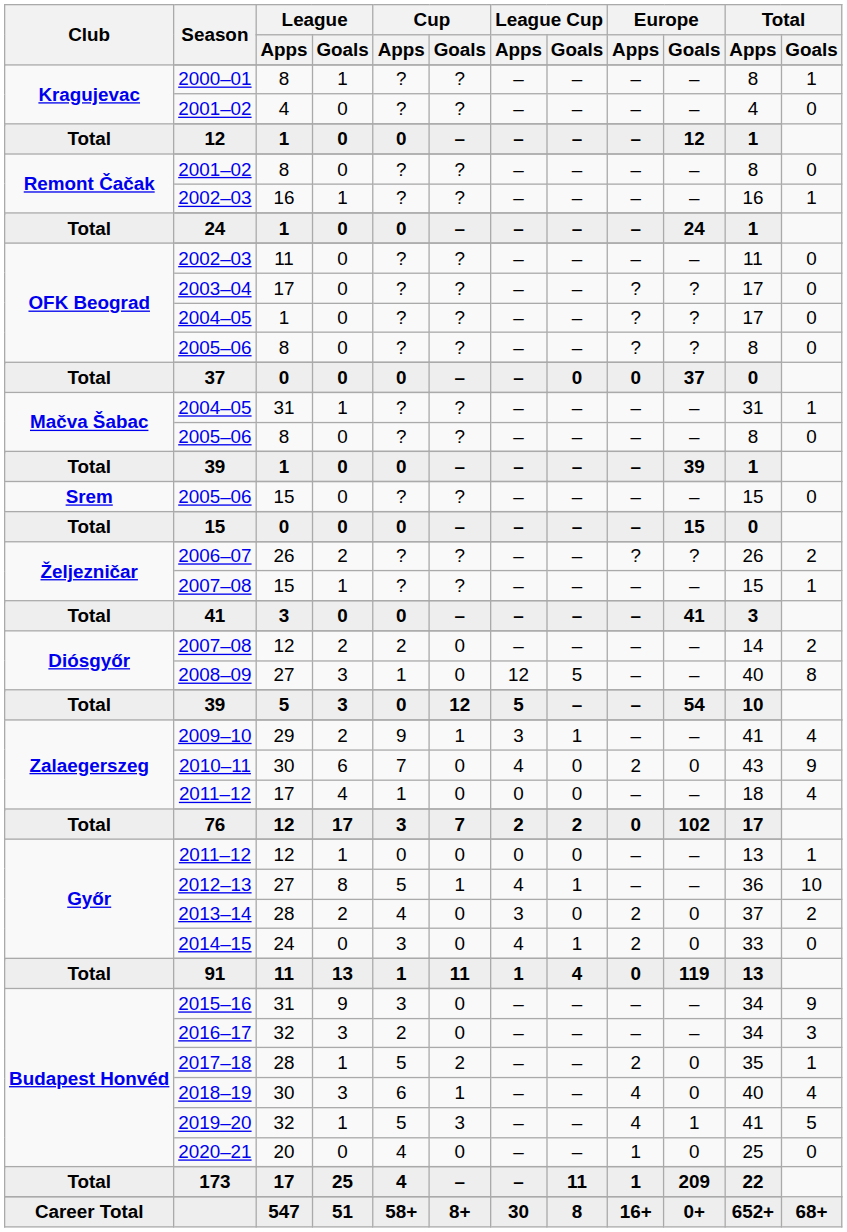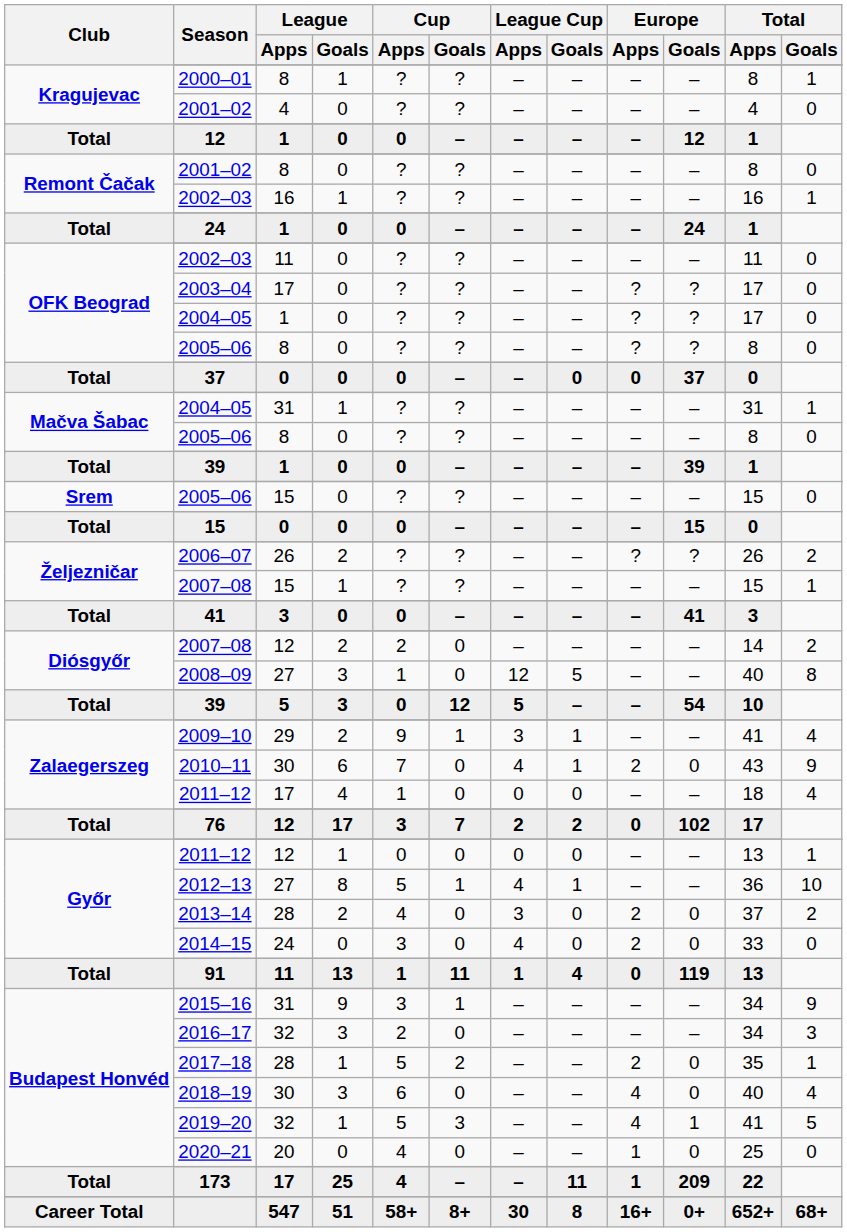 <table class="wikitable" style="font-size:90%; text-align: center;">
 <tr>
 <th rowspan="2">Club</th>
 <th rowspan="2">Season</th>
 <th colspan="2">League</th>
 <th colspan="2">Cup</th>
 <th colspan="2">League Cup</th>
 <th colspan="2">Europe</th>
 <th colspan="2">Total</th>
 </tr>
 <tr>
 <th>Apps</th>
 <th>Goals</th>
 <th>Apps</th>
 <th>Goals</th>
 <th>Apps</th>
 <th>Goals</th>
 <th>Apps</th>
 <th>Goals</th>
 <th>Apps</th>
 <th>Goals</th>
 </tr>
 <tr ||-||-||-|->
 <td rowspan="4" valign="center"><strong><a href='#'>Kragujevac</a></strong></td>
 </tr>
 <tr>
 <td><a href='#'>2000–01</a></td>
 <td>8</td>
 <td>1</td>
 <td>?</td>
 <td>?</td>
 <td>–</td>
 <td>–</td>
 <td>–</td>
 <td>–</td>
 <td>8</td>
 <td>1</td>
 </tr>
 <tr>
 <td><a href='#'>2001–02</a></td>
 <td>4</td>
 <td>0</td>
 <td>?</td>
 <td>?</td>
 <td>–</td>
 <td>–</td>
 <td>–</td>
 <td>–</td>
 <td>4</td>
 <td>0</td>
 </tr>
 <tr>
 </tr>
 <tr style="font-weight:bold; background-color:#eeeeee;">
 <td>Total</td>
 <td>12</td>
 <td>1</td>
 <td>0</td>
 <td>0</td>
 <td>–</td>
 <td>–</td>
 <td>–</td>
 <td>–</td>
 <td>12</td>
 <td>1</td>
 </tr>
 <tr>
 <td rowspan="4" valign="center"><strong><a href='#'>Remont Čačak</a></strong></td>
 </tr>
 <tr>
 <td><a href='#'>2001–02</a></td>
 <td>8</td>
 <td>0</td>
 <td>?</td>
 <td>?</td>
 <td>–</td>
 <td>–</td>
 <td>–</td>
 <td>–</td>
 <td>8</td>
 <td>0</td>
 </tr>
 <tr>
 <td><a href='#'>2002–03</a></td>
 <td>16</td>
 <td>1</td>
 <td>?</td>
 <td>?</td>
 <td>–</td>
 <td>–</td>
 <td>–</td>
 <td>–</td>
 <td>16</td>
 <td>1</td>
 </tr>
 <tr>
 </tr>
 <tr style="font-weight:bold; background-color:#eeeeee;">
 <td>Total</td>
 <td>24</td>
 <td>1</td>
 <td>0</td>
 <td>0</td>
 <td>–</td>
 <td>–</td>
 <td>–</td>
 <td>–</td>
 <td>24</td>
 <td>1</td>
 </tr>
 <tr>
 <td rowspan="6" valign="center"><strong><a href='#'>OFK Beograd</a></strong></td>
 </tr>
 <tr>
 <td><a href='#'>2002–03</a></td>
 <td>11</td>
 <td>0</td>
 <td>?</td>
 <td>?</td>
 <td>–</td>
 <td>–</td>
 <td>–</td>
 <td>–</td>
 <td>11</td>
 <td>0</td>
 </tr>
 <tr>
 <td><a href='#'>2003–04</a></td>
 <td>17</td>
 <td>0</td>
 <td>?</td>
 <td>?</td>
 <td>–</td>
 <td>–</td>
 <td>?</td>
 <td>?</td>
 <td>17</td>
 <td>0</td>
 </tr>
 <tr>
 <td><a href='#'>2004–05</a></td>
 <td>1</td>
 <td>0</td>
 <td>?</td>
 <td>?</td>
 <td>–</td>
 <td>–</td>
 <td>?</td>
 <td>?</td>
 <td>17</td>
 <td>0</td>
 </tr>
 <tr>
 <td><a href='#'>2005–06</a></td>
 <td>8</td>
 <td>0</td>
 <td>?</td>
 <td>?</td>
 <td>–</td>
 <td>–</td>
 <td>?</td>
 <td>?</td>
 <td>8</td>
 <td>0</td>
 </tr>
 <tr>
 </tr>
 <tr style="font-weight:bold; background-color:#eeeeee;">
 <td>Total</td>
 <td>37</td>
 <td>0</td>
 <td>0</td>
 <td>0</td>
 <td>–</td>
 <td>–</td>
 <td>0</td>
 <td>0</td>
 <td>37</td>
 <td>0</td>
 </tr>
 <tr>
 <td rowspan="4" valign="center"><strong><a href='#'>Mačva Šabac</a></strong></td>
 </tr>
 <tr>
 <td><a href='#'>2004–05</a></td>
 <td>31</td>
 <td>1</td>
 <td>?</td>
 <td>?</td>
 <td>–</td>
 <td>–</td>
 <td>–</td>
 <td>–</td>
 <td>31</td>
 <td>1</td>
 </tr>
 <tr>
 <td><a href='#'>2005–06</a></td>
 <td>8</td>
 <td>0</td>
 <td>?</td>
 <td>?</td>
 <td>–</td>
 <td>–</td>
 <td>–</td>
 <td>–</td>
 <td>8</td>
 <td>0</td>
 </tr>
 <tr>
 </tr>
 <tr style="font-weight:bold; background-color:#eeeeee;">
 <td>Total</td>
 <td>39</td>
 <td>1</td>
 <td>0</td>
 <td>0</td>
 <td>–</td>
 <td>–</td>
 <td>–</td>
 <td>–</td>
 <td>39</td>
 <td>1</td>
 </tr>
 <tr>
 <td rowspan="3" valign="center"><strong><a href='#'>Srem</a></strong></td>
 </tr>
 <tr>
 <td><a href='#'>2005–06</a></td>
 <td>15</td>
 <td>0</td>
 <td>?</td>
 <td>?</td>
 <td>–</td>
 <td>–</td>
 <td>–</td>
 <td>–</td>
 <td>15</td>
 <td>0</td>
 </tr>
 <tr>
 </tr>
 <tr style="font-weight:bold; background-color:#eeeeee;">
 <td>Total</td>
 <td>15</td>
 <td>0</td>
 <td>0</td>
 <td>0</td>
 <td>–</td>
 <td>–</td>
 <td>–</td>
 <td>–</td>
 <td>15</td>
 <td>0</td>
 </tr>
 <tr>
 <td rowspan="4" valign="center"><strong><a href='#'>Željezničar</a></strong></td>
 </tr>
 <tr>
 <td><a href='#'>2006–07</a></td>
 <td>26</td>
 <td>2</td>
 <td>?</td>
 <td>?</td>
 <td>–</td>
 <td>–</td>
 <td>?</td>
 <td>?</td>
 <td>26</td>
 <td>2</td>
 </tr>
 <tr>
 <td><a href='#'>2007–08</a></td>
 <td>15</td>
 <td>1</td>
 <td>?</td>
 <td>?</td>
 <td>–</td>
 <td>–</td>
 <td>–</td>
 <td>–</td>
 <td>15</td>
 <td>1</td>
 </tr>
 <tr>
 </tr>
 <tr style="font-weight:bold; background-color:#eeeeee;">
 <td>Total</td>
 <td>41</td>
 <td>3</td>
 <td>0</td>
 <td>0</td>
 <td>–</td>
 <td>–</td>
 <td>–</td>
 <td>–</td>
 <td>41</td>
 <td>3</td>
 </tr>
 <tr>
 <td rowspan="4" valign="center"><strong><a href='#'>Diósgyőr</a></strong></td>
 </tr>
 <tr>
 <td><a href='#'>2007–08</a></td>
 <td>12</td>
 <td>2</td>
 <td>2</td>
 <td>0</td>
 <td>–</td>
 <td>–</td>
 <td>–</td>
 <td>–</td>
 <td>14</td>
 <td>2</td>
 </tr>
 <tr>
 <td><a href='#'>2008–09</a></td>
 <td>27</td>
 <td>3</td>
 <td>1</td>
 <td>0</td>
 <td>12</td>
 <td>5</td>
 <td>–</td>
 <td>–</td>
 <td>40</td>
 <td>8</td>
 </tr>
 <tr>
 </tr>
 <tr style="font-weight:bold; background-color:#eeeeee;">
 <td>Total</td>
 <td>39</td>
 <td>5</td>
 <td>3</td>
 <td>0</td>
 <td>12</td>
 <td>5</td>
 <td>–</td>
 <td>–</td>
 <td>54</td>
 <td>10</td>
 </tr>
 <tr>
 <td rowspan="5" valign="center"><strong><a href='#'>Zalaegerszeg</a></strong></td>
 </tr>
 <tr>
 <td><a href='#'>2009–10</a></td>
 <td>29</td>
 <td>2</td>
 <td>9</td>
 <td>1</td>
 <td>3</td>
 <td>1</td>
 <td>–</td>
 <td>–</td>
 <td>41</td>
 <td>4</td>
 </tr>
 <tr>
 <td><a href='#'>2010–11</a></td>
 <td>30</td>
 <td>6</td>
 <td>7</td>
 <td>0</td>
 <td>4</td>
-<td>0</td>
+<td>1</td>
 <td>2</td>
 <td>0</td>
 <td>43</td>
 <td>9</td>
 </tr>
 <tr>
 <td><a href='#'>2011–12</a></td>
 <td>17</td>
 <td>4</td>
 <td>1</td>
 <td>0</td>
 <td>0</td>
 <td>0</td>
 <td>–</td>
 <td>–</td>
 <td>18</td>
 <td>4</td>
 </tr>
 <tr>
 </tr>
 <tr style="font-weight:bold; background-color:#eeeeee;">
 <td>Total</td>
 <td>76</td>
 <td>12</td>
 <td>17</td>
 <td>3</td>
 <td>7</td>
 <td>2</td>
 <td>2</td>
 <td>0</td>
 <td>102</td>
 <td>17</td>
 </tr>
 <tr>
 <td rowspan="6" valign="center"><strong><a href='#'>Győr</a></strong></td>
 </tr>
 <tr>
 <td><a href='#'>2011–12</a></td>
 <td>12</td>
 <td>1</td>
 <td>0</td>
 <td>0</td>
 <td>0</td>
 <td>0</td>
 <td>–</td>
 <td>–</td>
 <td>13</td>
 <td>1</td>
 </tr>
 <tr>
 <td><a href='#'>2012–13</a></td>
 <td>27</td>
 <td>8</td>
 <td>5</td>
 <td>1</td>
 <td>4</td>
 <td>1</td>
 <td>–</td>
 <td>–</td>
 <td>36</td>
 <td>10</td>
 </tr>
 <tr>
 <td><a href='#'>2013–14</a></td>
 <td>28</td>
 <td>2</td>
 <td>4</td>
 <td>0</td>
 <td>3</td>
 <td>0</td>
 <td>2</td>
 <td>0</td>
 <td>37</td>
 <td>2</td>
 </tr>
 <tr>
 <td><a href='#'>2014–15</a></td>
 <td>24</td>
 <td>0</td>
 <td>3</td>
 <td>0</td>
 <td>4</td>
-<td>1</td>
+<td>0</td>
 <td>2</td>
 <td>0</td>
 <td>33</td>
 <td>0</td>
 </tr>
 <tr>
 </tr>
 <tr style="font-weight:bold; background-color:#eeeeee;">
 <td>Total</td>
 <td>91</td>
 <td>11</td>
 <td>13</td>
 <td>1</td>
 <td>11</td>
 <td>1</td>
 <td>4</td>
 <td>0</td>
 <td>119</td>
 <td>13</td>
 </tr>
 <tr>
 <td rowspan="8" valign="center"><strong><a href='#'>Budapest Honvéd</a></strong></td>
 </tr>
 <tr>
 <td><a href='#'>2015–16</a></td>
 <td>31</td>
 <td>9</td>
 <td>3</td>
-<td>0</td>
+<td>1</td>
 <td>–</td>
 <td>–</td>
 <td>–</td>
 <td>–</td>
 <td>34</td>
 <td>9</td>
 </tr>
 <tr>
 <td><a href='#'>2016–17</a></td>
 <td>32</td>
 <td>3</td>
 <td>2</td>
 <td>0</td>
 <td>–</td>
 <td>–</td>
 <td>–</td>
 <td>–</td>
 <td>34</td>
 <td>3</td>
 </tr>
 <tr>
 <td><a href='#'>2017–18</a></td>
 <td>28</td>
 <td>1</td>
 <td>5</td>
 <td>2</td>
 <td>–</td>
 <td>–</td>
 <td>2</td>
 <td>0</td>
 <td>35</td>
 <td>1</td>
 </tr>
 <tr>
 <td><a href='#'>2018–19</a></td>
 <td>30</td>
 <td>3</td>
 <td>6</td>
-<td>1</td>
+<td>0</td>
 <td>–</td>
 <td>–</td>
 <td>4</td>
 <td>0</td>
 <td>40</td>
 <td>4</td>
 </tr>
 <tr>
 <td><a href='#'>2019–20</a></td>
 <td>32</td>
 <td>1</td>
 <td>5</td>
 <td>3</td>
 <td>–</td>
 <td>–</td>
 <td>4</td>
 <td>1</td>
 <td>41</td>
 <td>5</td>
 </tr>
 <tr>
 <td><a href='#'>2020–21</a></td>
 <td>20</td>
 <td>0</td>
 <td>4</td>
 <td>0</td>
 <td>–</td>
 <td>–</td>
 <td>1</td>
 <td>0</td>
 <td>25</td>
 <td>0</td>
 </tr>
 <tr>
 </tr>
 <tr style="font-weight:bold; background-color:#eeeeee;">
 <td>Total</td>
 <td>173</td>
 <td>17</td>
 <td>25</td>
 <td>4</td>
 <td>–</td>
 <td>–</td>
 <td>11</td>
 <td>1</td>
 <td>209</td>
 <td>22</td>
 </tr>
 <tr>
 </tr>
 <tr style="font-weight:bold; background-color:#eeeeee;">
 <td rowspan="1" valign="top"><strong>Career Total</strong></td>
 <td></td>
 <td><strong>547</strong></td>
 <td><strong>51</strong></td>
 <td><strong>58+</strong></td>
 <td><strong>8+</strong></td>
 <td><strong>30</strong></td>
 <td><strong>8</strong></td>
 <td><strong>16+</strong></td>
 <td><strong>0+</strong></td>
 <td><strong>652+</strong></td>
 <td><strong>68+</strong></td>
 </tr>
 </table>
